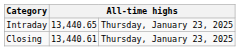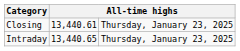 <table class="wikitable">
 <tr>
 <th>Category</th>
 <th colspan="2">All-time highs</th>
 </tr>
 <tr>
+<td>Closing</td>
+<td>13,440.61</td>
+<td>Thursday, January 23, 2025</td>
+</tr>
+<tr>
 <td>Intraday</td>
 <td>13,440.65</td>
 <td>Thursday, January 23, 2025</td>
 </tr>
-<tr>
-<td>Closing</td>
-<td>13,440.61</td>
-<td>Thursday, January 23, 2025</td>
-</tr>
 </table>
